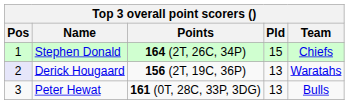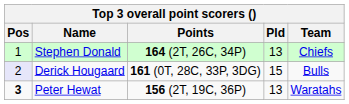 <table class="wikitable" style="text-align:center">
 <tr>
 <th colspan=9>Top 3 overall point scorers ()</th>
 </tr>
 <tr>
 <th>Pos</th>
 <th>Name</th>
 <th>Points</th>
 <th>Pld</th>
 <th>Team</th>
 </tr>
 <tr style="background:#d0ffd0">
 <td>1</td>
 <td style="text-align:left"><a href='#'>Stephen Donald</a></td>
 <td><strong>164</strong> (2T, 26C, 34P)</td>
-<td>15</td>
+<td>13</td>
 <td><a href='#'>Chiefs</a></td>
 </tr>
 <tr>
 <td style="background: lavender;">2</td>
 <td style="text-align:left"><a href='#'>Derick Hougaard</a></td>
+<td><strong>161</strong> (0T, 28C, 33P, 3DG)</td>
+<td>15</td>
+<td><a href='#'>Bulls</a></td>
+</tr>
+<tr>
+<td><strong>3</strong></td>
+<td style="text-align:left"><a href='#'>Peter Hewat</a></td>
 <td><strong>156</strong> (2T, 19C, 36P)</td>
 <td>13</td>
 <td><a href='#'>Waratahs</a></td>
 </tr>
-<tr>
-<td>3</td>
-<td style="text-align:left"><a href='#'>Peter Hewat</a></td>
-<td><strong>161</strong> (0T, 28C, 33P, 3DG)</td>
-<td>13</td>
-<td><a href='#'>Bulls</a></td>
-</tr>
 </table>
